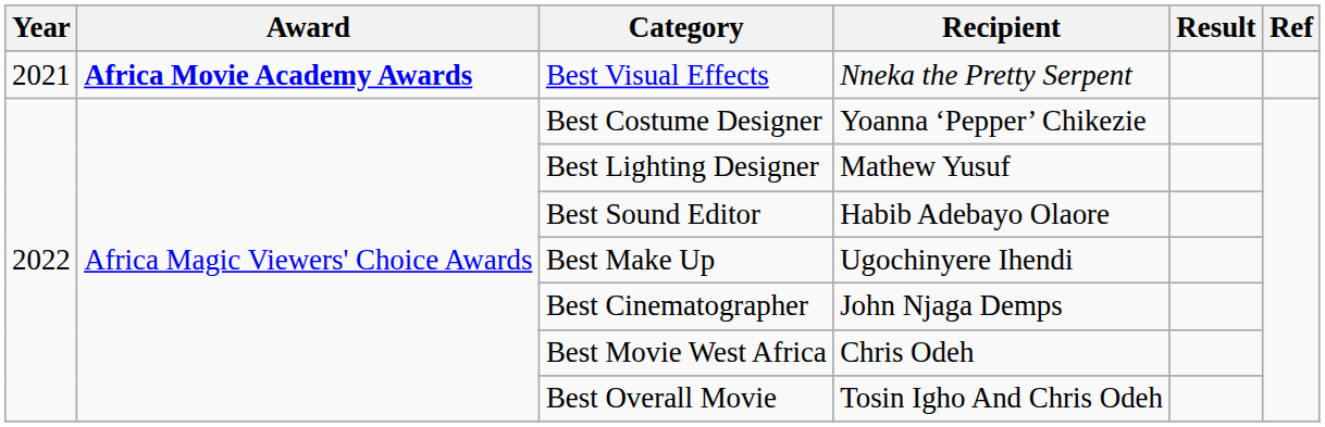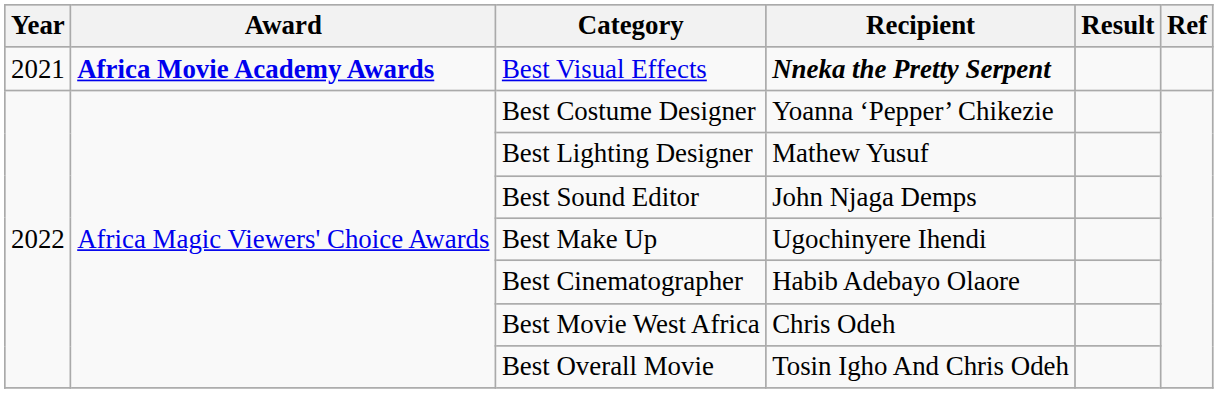 <table class="wikitable">
 <tr>
 <th>Year</th>
 <th>Award</th>
 <th>Category</th>
 <th>Recipient</th>
 <th>Result</th>
 <th>Ref</th>
 </tr>
 <tr>
 <td>2021</td>
 <td><strong><a href='#'>Africa Movie Academy Awards</a></strong></td>
 <td><a href='#'>Best Visual Effects</a></td>
-<td><em>Nneka the Pretty Serpent</em></td>
+<td><strong><em>Nneka the Pretty Serpent</em></strong></td>
 <td></td>
 <td></td>
 </tr>
 <tr>
 <td rowspan="7">2022</td>
 <td rowspan="7"><a href='#'>Africa Magic Viewers' Choice Awards</a></td>
 <td>Best Costume Designer</td>
 <td>Yoanna ‘Pepper’ Chikezie</td>
 <td></td>
 <td rowspan="7"></td>
 </tr>
 <tr>
 <td>Best Lighting Designer</td>
 <td>Mathew Yusuf</td>
 <td></td>
 </tr>
 <tr>
 <td>Best Sound Editor</td>
-<td>Habib Adebayo Olaore</td>
+<td>John Njaga Demps</td>
 <td></td>
 </tr>
 <tr>
 <td>Best Make Up</td>
 <td>Ugochinyere Ihendi</td>
 <td></td>
 </tr>
 <tr>
 <td>Best Cinematographer</td>
-<td>John Njaga Demps</td>
+<td>Habib Adebayo Olaore</td>
 <td></td>
 </tr>
 <tr>
 <td>Best Movie West Africa</td>
 <td>Chris Odeh</td>
 <td></td>
 </tr>
 <tr>
 <td>Best Overall Movie</td>
 <td>Tosin Igho And Chris Odeh</td>
 <td></td>
 </tr>
 </table>
